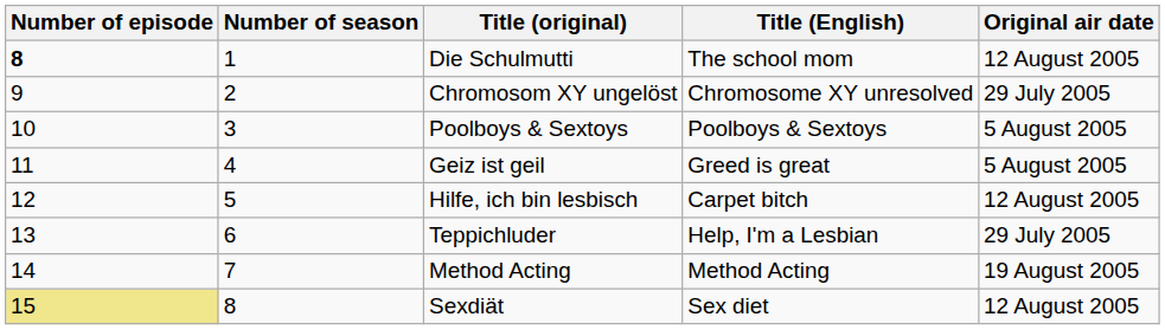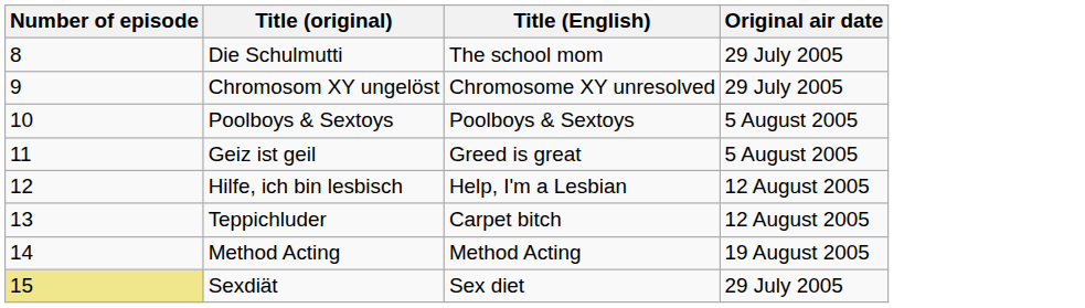 <table class="wikitable">
 <tr>
 <th>Number of episode</th>
-<th>Number of season</th>
 <th>Title (original)</th>
 <th>Title (English)</th>
 <th>Original air date</th>
 </tr>
 <tr>
-<td><strong>8</strong></td>
-<td>1</td>
+<td>8</td>
 <td>Die Schulmutti</td>
 <td>The school mom</td>
-<td>12 August 2005</td>
+<td>29 July 2005</td>
 </tr>
 <tr>
 <td>9</td>
-<td>2</td>
 <td>Chromosom XY ungelöst</td>
 <td>Chromosome XY unresolved</td>
 <td>29 July 2005</td>
 </tr>
 <tr>
 <td>10</td>
-<td>3</td>
 <td>Poolboys & Sextoys</td>
 <td>Poolboys & Sextoys</td>
 <td>5 August 2005</td>
 </tr>
 <tr>
 <td>11</td>
-<td>4</td>
 <td>Geiz ist geil</td>
 <td>Greed is great</td>
 <td>5 August 2005</td>
 </tr>
 <tr>
 <td>12</td>
-<td>5</td>
 <td>Hilfe, ich bin lesbisch</td>
+<td>Help, I'm a Lesbian</td>
+<td>12 August 2005</td>
+</tr>
+<tr>
+<td>13</td>
+<td>Teppichluder</td>
 <td>Carpet bitch</td>
 <td>12 August 2005</td>
 </tr>
 <tr>
-<td>13</td>
-<td>6</td>
-<td>Teppichluder</td>
-<td>Help, I'm a Lesbian</td>
-<td>29 July 2005</td>
-</tr>
-<tr>
 <td>14</td>
-<td>7</td>
 <td>Method Acting</td>
 <td>Method Acting</td>
 <td>19 August 2005</td>
 </tr>
 <tr>
 <td style="background: khaki;">15</td>
-<td>8</td>
 <td>Sexdiät</td>
 <td>Sex diet</td>
-<td>12 August 2005</td>
+<td>29 July 2005</td>
 </tr>
 </table>
